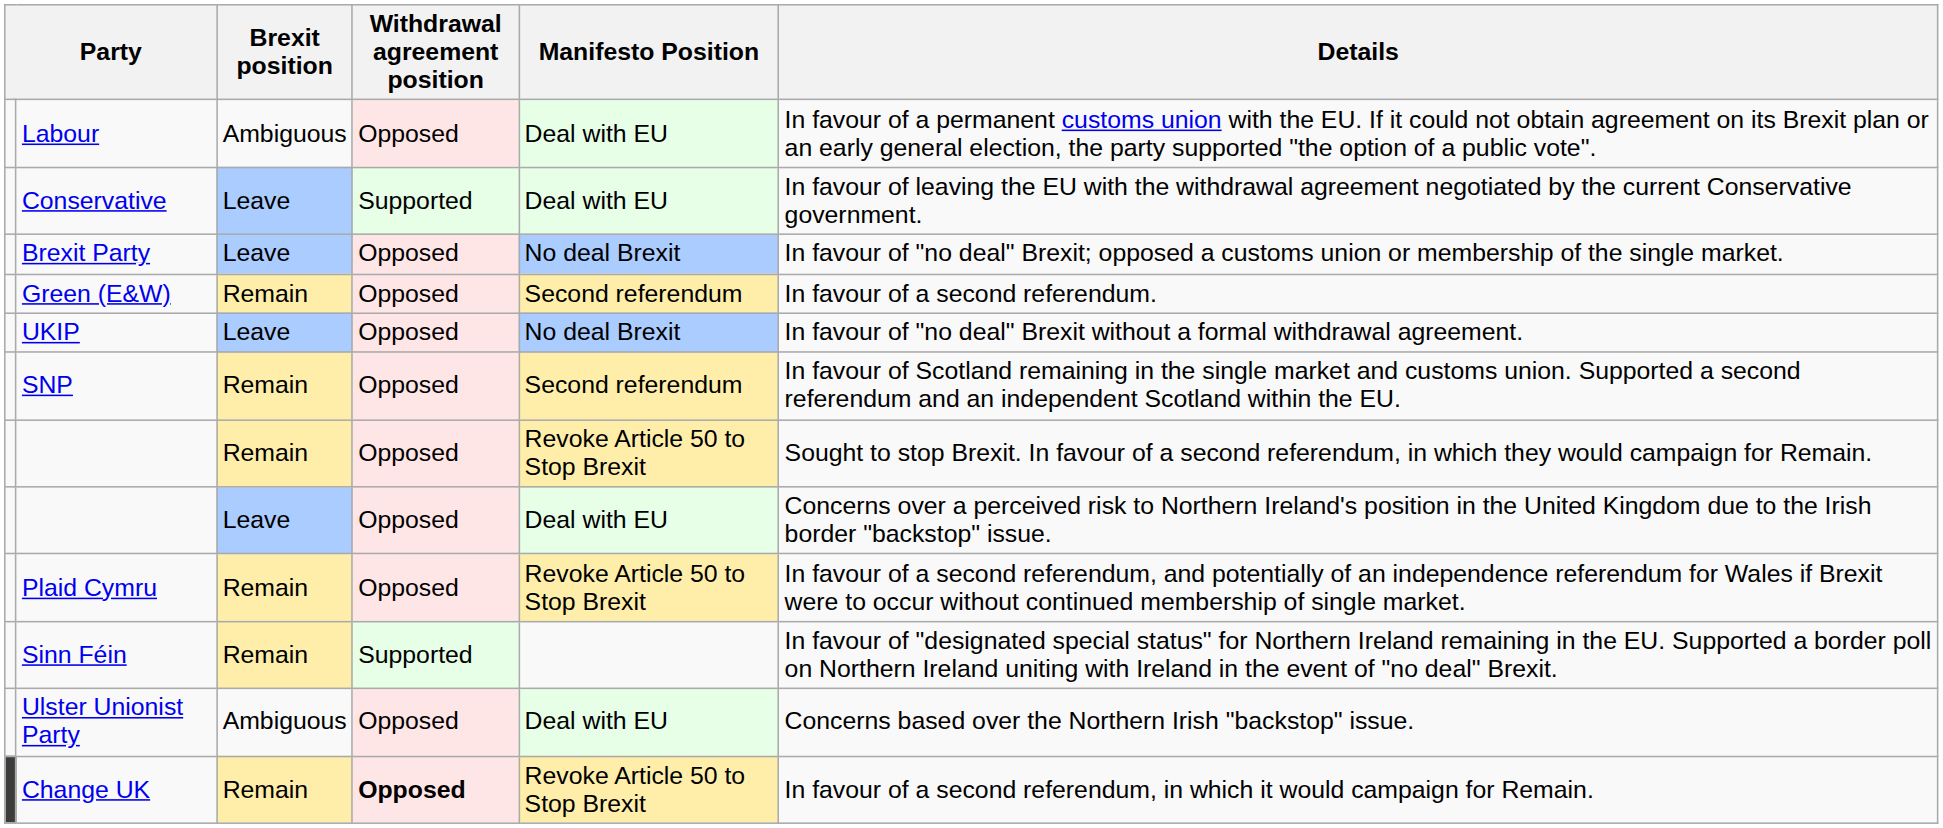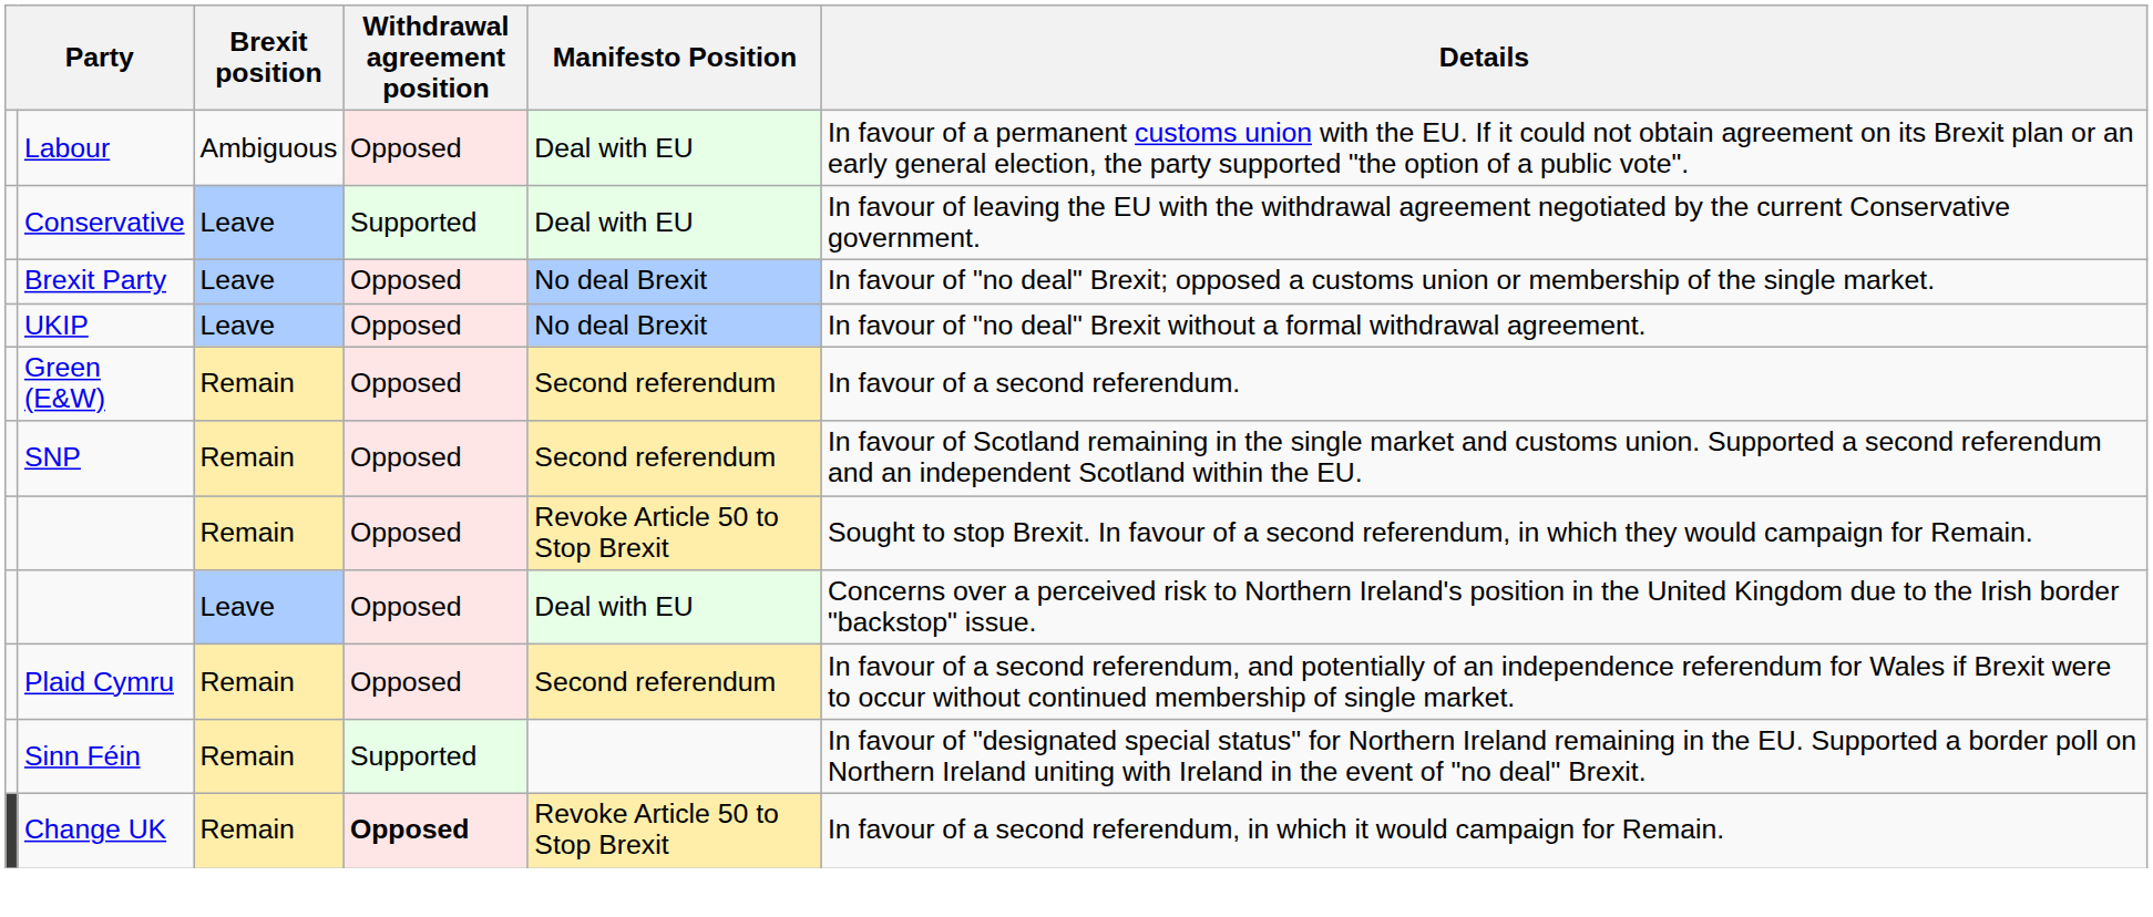 <table class="wikitable sortable mw-collapsible">
 <tr>
 <th colspan="2">Party</th>
 <th width=70pt>Brexit position</th>
 <th width=100pt>Withdrawal agreement position</th>
 <th>Manifesto Position</th>
 <th>Details</th>
 </tr>
 <tr>
 <td></td>
 <td><a href='#'>Labour</a></td>
 <td>Ambiguous</td>
 <td style="background:#ffe6e6;">Opposed</td>
 <td style="background:#e6ffe6;">Deal with EU</td>
 <td>In favour of a permanent <a href='#'>customs union</a> with the EU. If it could not obtain agreement on its Brexit plan or an early general election, the party supported "the option of a public vote".</td>
 </tr>
 <tr>
 <td></td>
 <td><a href='#'>Conservative</a></td>
 <td style="background:#acf;">Leave</td>
 <td style="background:#e6ffe6;">Supported</td>
 <td style="background:#e6ffe6;">Deal with EU</td>
 <td>In favour of leaving the EU with the withdrawal agreement negotiated by the current Conservative government.</td>
 </tr>
 <tr>
 <td></td>
 <td><a href='#'>Brexit Party</a></td>
 <td style="background:#acf;">Leave</td>
 <td style="background:#ffe6e6;">Opposed</td>
 <td style="background:#acf;">No deal Brexit</td>
 <td>In favour of "no deal" Brexit; opposed a customs union or membership of the single market.</td>
 </tr>
 <tr>
 <td></td>
+<td><a href='#'>UKIP</a></td>
+<td style="background:#acf;">Leave</td>
+<td style="background:#ffe6e6;">Opposed</td>
+<td style="background:#acf;">No deal Brexit</td>
+<td>In favour of "no deal" Brexit without a formal withdrawal agreement.</td>
+</tr>
+<tr>
+<td></td>
 <td><a href='#'>Green (E&W)</a></td>
 <td style="background:#fea;">Remain</td>
 <td style="background:#ffe6e6;">Opposed</td>
 <td style="background:#fea;">Second referendum</td>
 <td>In favour of a second referendum.</td>
-</tr>
-<tr>
-<td></td>
-<td><a href='#'>UKIP</a></td>
-<td style="background:#acf;">Leave</td>
-<td style="background:#ffe6e6;">Opposed</td>
-<td style="background:#acf;">No deal Brexit</td>
-<td>In favour of "no deal" Brexit without a formal withdrawal agreement.</td>
 </tr>
 <tr>
 <td></td>
 <td><a href='#'>SNP</a></td>
 <td style="background:#fea;">Remain <br></td>
 <td style="background:#ffe6e6;">Opposed</td>
 <td style="background:#fea;">Second referendum</td>
 <td>In favour of Scotland remaining in the single market and customs union. Supported a second referendum and an independent Scotland within the EU.</td>
 </tr>
 <tr>
 <td></td>
 <td></td>
 <td style="background:#fea;">Remain</td>
 <td style="background:#ffe6e6;">Opposed</td>
 <td style="background:#fea;">Revoke Article 50 to Stop Brexit</td>
 <td>Sought to stop Brexit. In favour of a second referendum, in which they would campaign for Remain.</td>
 </tr>
 <tr>
 <td></td>
 <td></td>
 <td style="background:#acf;">Leave</td>
 <td style="background:#ffe6e6;">Opposed</td>
 <td style="background:#e6ffe6;">Deal with EU</td>
 <td>Concerns over a perceived risk to Northern Ireland's position in the United Kingdom due to the Irish border "backstop" issue.</td>
 </tr>
 <tr>
 <td></td>
 <td><a href='#'>Plaid Cymru</a></td>
 <td style="background:#fea;">Remain</td>
 <td style="background:#ffe6e6;">Opposed</td>
-<td style="background:#fea;">Revoke Article 50 to Stop Brexit</td>
+<td style="background:#fea;">Second referendum</td>
 <td>In favour of a second referendum, and potentially of an independence referendum for Wales if Brexit were to occur without continued membership of single market.</td>
 </tr>
 <tr>
 <td></td>
 <td><a href='#'>Sinn Féin</a></td>
 <td style="background:#fea;">Remain</td>
 <td style="background:#e6ffe6;">Supported</td>
 <td></td>
 <td>In favour of "designated special status" for Northern Ireland remaining in the EU. Supported a border poll on Northern Ireland uniting with Ireland in the event of "no deal" Brexit.</td>
 </tr>
 <tr>
-<td></td>
-<td><a href='#'>Ulster Unionist Party</a></td>
-<td>Ambiguous</td>
-<td style="background:#ffe6e6;">Opposed</td>
-<td style="background:#e6ffe6;">Deal with EU</td>
-<td>Concerns based over the Northern Irish "backstop" issue.</td>
-</tr>
-<tr>
 <td style="color:inherit;background:#3c3c3b"></td>
 <td><a href='#'>Change UK</a></td>
 <td style="background:#fea;">Remain</td>
 <td style="background:#ffe6e6;"><strong>Opposed</strong></td>
 <td style="background:#fea;">Revoke Article 50 to Stop Brexit</td>
 <td>In favour of a second referendum, in which it would campaign for Remain.</td>
 </tr>
 </table>
